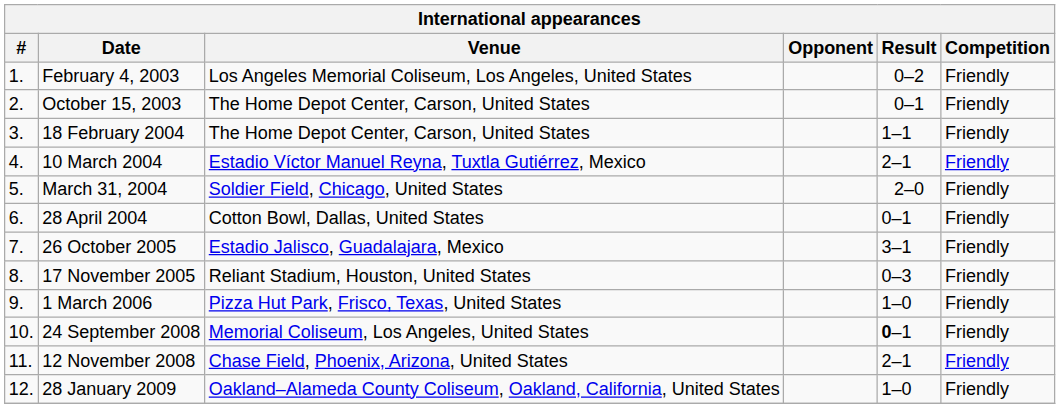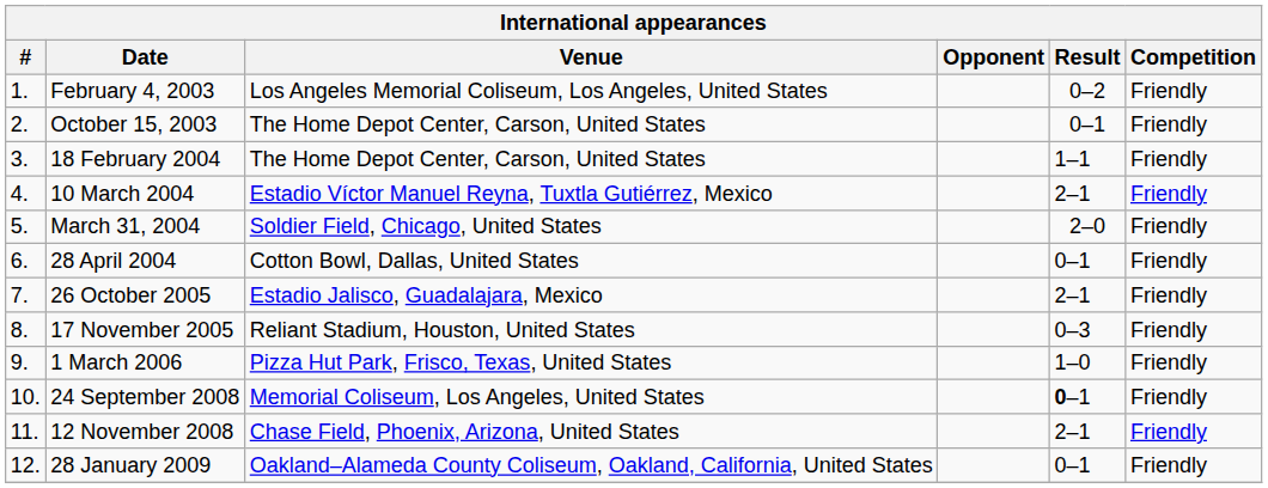 <table class="wikitable collapsible collapsed" style="font-size:90%">
 <tr>
 <th colspan="7"><strong>International appearances</strong></th>
 </tr>
 <tr>
 <th>#</th>
 <th>Date</th>
 <th>Venue</th>
 <th>Opponent</th>
 <th>Result</th>
 <th>Competition</th>
 </tr>
 <tr>
 <td>1.</td>
 <td>February 4, 2003</td>
 <td>Los Angeles Memorial Coliseum, Los Angeles, United States</td>
 <td></td>
 <td align=center>0–2</td>
 <td>Friendly</td>
 </tr>
 <tr>
 <td>2.</td>
 <td>October 15, 2003</td>
 <td>The Home Depot Center, Carson, United States</td>
 <td></td>
 <td align=center>0–1</td>
 <td>Friendly</td>
 </tr>
 <tr>
 <td>3.</td>
 <td>18 February 2004</td>
 <td>The Home Depot Center, Carson, United States</td>
 <td></td>
 <td>1–1</td>
 <td>Friendly</td>
 </tr>
 <tr>
 <td>4.</td>
 <td>10 March 2004</td>
 <td><a href='#'>Estadio Víctor Manuel Reyna</a>, <a href='#'>Tuxtla Gutiérrez</a>, Mexico</td>
 <td></td>
 <td>2–1</td>
 <td><a href='#'>Friendly</a></td>
 </tr>
 <tr>
 <td>5.</td>
 <td>March 31, 2004</td>
 <td><a href='#'>Soldier Field</a>, <a href='#'>Chicago</a>, United States</td>
 <td></td>
 <td align=center>2–0</td>
 <td>Friendly</td>
 </tr>
 <tr>
 <td>6.</td>
 <td>28 April 2004</td>
 <td>Cotton Bowl, Dallas, United States</td>
 <td></td>
 <td>0–1</td>
 <td>Friendly</td>
 </tr>
 <tr>
 <td>7.</td>
 <td>26 October 2005</td>
 <td><a href='#'>Estadio Jalisco</a>, <a href='#'>Guadalajara</a>, Mexico</td>
 <td></td>
-<td>3–1</td>
+<td>2–1</td>
 <td>Friendly</td>
 </tr>
 <tr>
 <td>8.</td>
 <td>17 November 2005</td>
 <td>Reliant Stadium, Houston, United States</td>
 <td></td>
 <td>0–3</td>
 <td>Friendly</td>
 </tr>
 <tr>
 <td>9.</td>
 <td>1 March 2006</td>
 <td><a href='#'>Pizza Hut Park</a>, <a href='#'>Frisco, Texas</a>, United States</td>
 <td></td>
 <td>1–0</td>
 <td>Friendly</td>
 </tr>
 <tr>
 <td>10.</td>
 <td>24 September 2008</td>
 <td><a href='#'>Memorial Coliseum</a>, Los Angeles, United States</td>
 <td></td>
 <td><strong>0</strong>–1</td>
 <td>Friendly</td>
 </tr>
 <tr>
 <td>11.</td>
 <td>12 November 2008</td>
 <td><a href='#'>Chase Field</a>, <a href='#'>Phoenix, Arizona</a>, United States</td>
 <td></td>
 <td>2–1</td>
 <td><a href='#'>Friendly</a></td>
 </tr>
 <tr>
 <td>12.</td>
 <td>28 January 2009</td>
 <td><a href='#'>Oakland–Alameda County Coliseum</a>, <a href='#'>Oakland, California</a>, United States</td>
 <td></td>
-<td>1–0</td>
+<td>0–1</td>
 <td>Friendly</td>
 </tr>
 <tr>
 </tr>
 </table>
